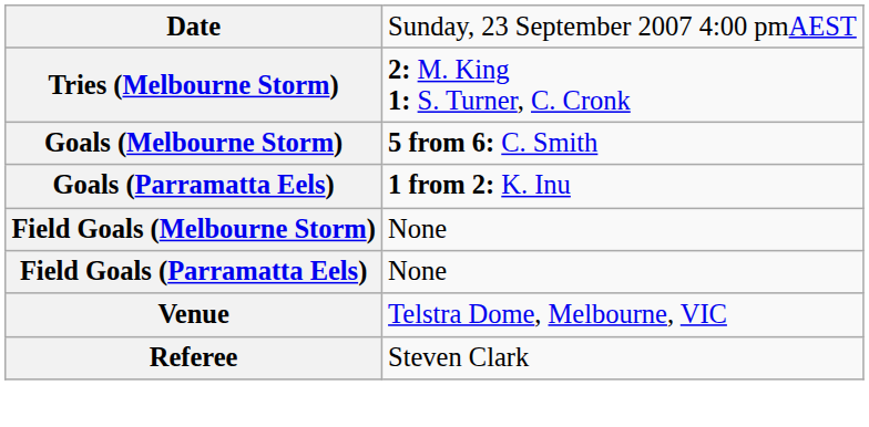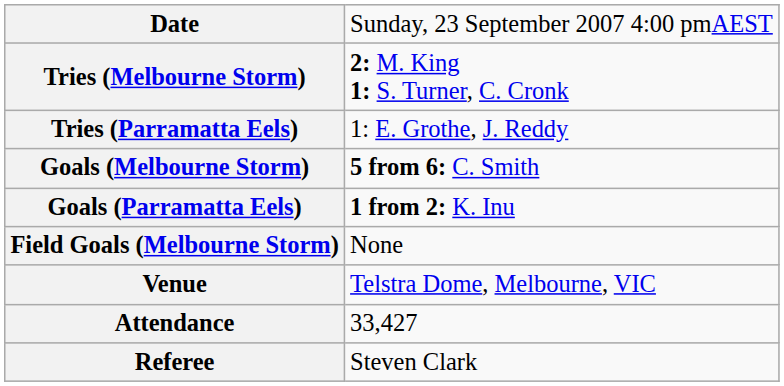 <table class="wikitable">
 <tr>
 <th>Date</th>
 <td>Sunday, 23 September 2007 4:00 pm<a href='#'>AEST</a></td>
 </tr>
 <tr>
 <th>Tries (<a href='#'>Melbourne Storm</a>)</th>
 <td><strong>2:</strong> <a href='#'>M. King</a><br> <strong>1:</strong> <a href='#'>S. Turner</a>, <a href='#'>C. Cronk</a></td>
+</tr>
+<tr>
+<th>Tries (<a href='#'>Parramatta Eels</a>)</th>
+<td>1: <a href='#'>E. Grothe</a>, <a href='#'>J. Reddy</a></td>
 </tr>
 <tr>
 <th>Goals (<a href='#'>Melbourne Storm</a>)</th>
 <td><strong>5 from 6:</strong> <a href='#'>C. Smith</a></td>
 </tr>
 <tr>
 <th>Goals (<a href='#'>Parramatta Eels</a>)</th>
 <td><strong>1 from 2:</strong> <a href='#'>K. Inu</a></td>
 </tr>
 <tr>
 <th>Field Goals (<a href='#'>Melbourne Storm</a>)</th>
 <td>None</td>
 </tr>
 <tr>
-<th>Field Goals (<a href='#'>Parramatta Eels</a>)</th>
-<td>None</td>
+<th>Venue</th>
+<td><a href='#'>Telstra Dome</a>, <a href='#'>Melbourne</a>, <a href='#'>VIC</a></td>
 </tr>
 <tr>
-<th>Venue</th>
-<td><a href='#'>Telstra Dome</a>, <a href='#'>Melbourne</a>, <a href='#'>VIC</a></td>
+<th>Attendance</th>
+<td>33,427</td>
 </tr>
 <tr>
 <th>Referee</th>
 <td>Steven Clark</td>
 </tr>
 </table>
